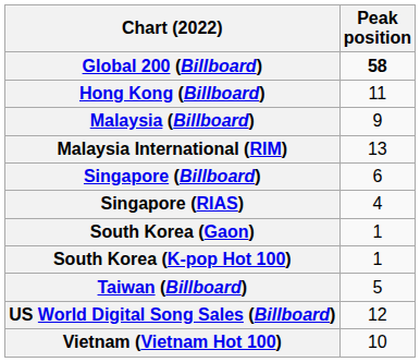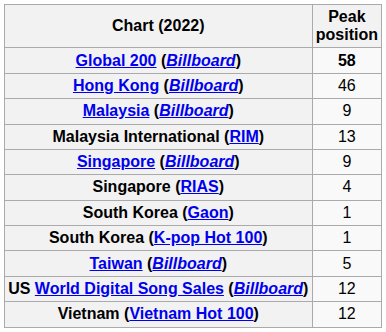 <table class="wikitable plainrowheaders sortable" style="text-align:center">
 <tr>
 <th scope="col">Chart (2022)</th>
 <th scope="col">Peak<br>position</th>
 </tr>
 <tr>
 <th scope="row"><a href='#'>Global 200</a> (<em><a href='#'>Billboard</a></em>)</th>
 <td><strong>58</strong></td>
 </tr>
 <tr>
 <th scope="row"><a href='#'>Hong Kong</a> (<em><a href='#'>Billboard</a></em>)</th>
-<td>11</td>
+<td>46</td>
 </tr>
 <tr>
 <th scope="row"><a href='#'>Malaysia</a> (<em><a href='#'>Billboard</a></em>)</th>
 <td>9</td>
 </tr>
 <tr>
 <th scope="row">Malaysia International (<a href='#'>RIM</a>)</th>
 <td>13</td>
 </tr>
 <tr>
 <th scope="row"><a href='#'>Singapore</a> (<em><a href='#'>Billboard</a></em>)</th>
-<td>6</td>
+<td>9</td>
 </tr>
 <tr>
 <th scope="row">Singapore (<a href='#'>RIAS</a>)</th>
 <td>4</td>
 </tr>
 <tr>
 <th scope="row">South Korea (<a href='#'>Gaon</a>)</th>
 <td>1</td>
 </tr>
 <tr>
 <th scope="row">South Korea (<a href='#'>K-pop Hot 100</a>)</th>
 <td>1</td>
 </tr>
 <tr>
 <th scope="row"><a href='#'>Taiwan</a> (<em><a href='#'>Billboard</a></em>)</th>
 <td>5</td>
 </tr>
 <tr>
 <th scope="row">US <a href='#'>World Digital Song Sales</a> (<em><a href='#'>Billboard</a></em>)</th>
 <td>12</td>
 </tr>
 <tr>
 <th scope="row">Vietnam (<a href='#'>Vietnam Hot 100</a>)</th>
-<td>10</td>
+<td>12</td>
 </tr>
 </table>
